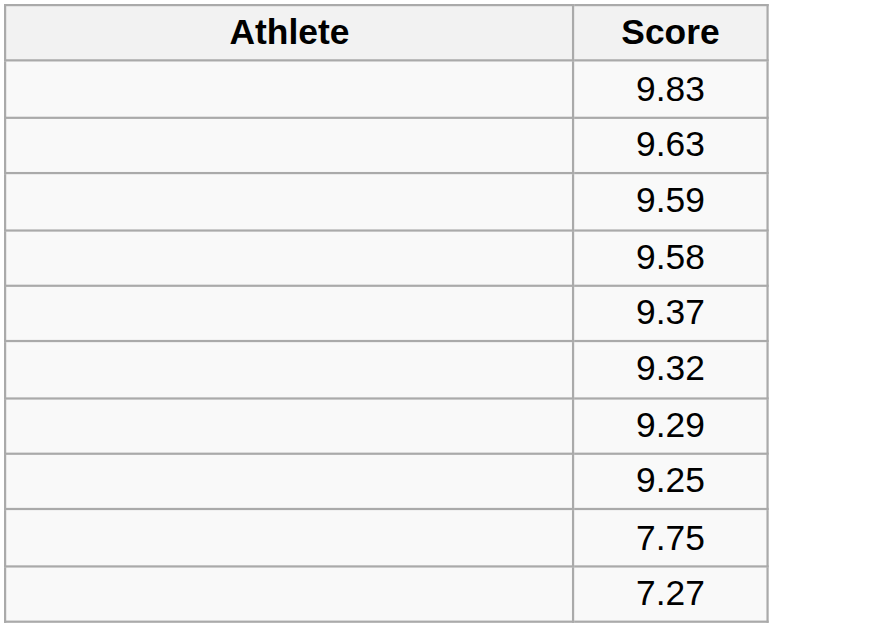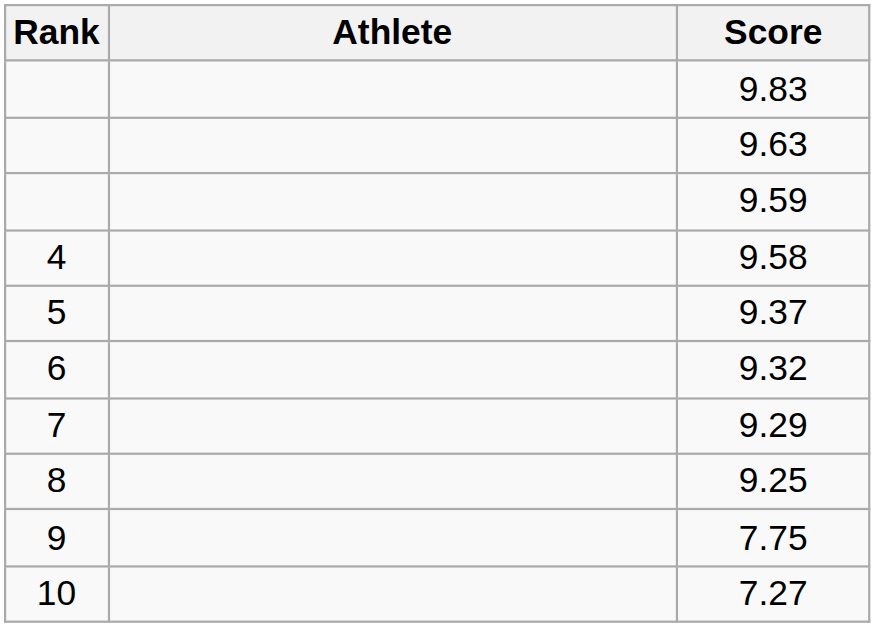 <table class="wikitable" style="text-align:center">
 <tr>
+<th width="20">Rank</th>
 <th width="250">Athlete</th>
 <th width="80">Score</th>
 </tr>
 <tr>
+<td></td>
 <td align="left"></td>
 <td>9.83</td>
 </tr>
 <tr>
+<td></td>
 <td align="left"></td>
 <td>9.63</td>
 </tr>
 <tr>
+<td></td>
 <td align="left"></td>
 <td>9.59</td>
 </tr>
 <tr>
+<td>4</td>
 <td align="left"></td>
 <td>9.58</td>
 </tr>
 <tr>
+<td>5</td>
 <td align="left"></td>
 <td>9.37</td>
 </tr>
 <tr>
+<td>6</td>
 <td align="left"></td>
 <td>9.32</td>
 </tr>
 <tr>
+<td>7</td>
 <td align="left"></td>
 <td>9.29</td>
 </tr>
 <tr>
+<td>8</td>
 <td align="left"></td>
 <td>9.25</td>
 </tr>
 <tr>
+<td>9</td>
 <td align="left"></td>
 <td>7.75</td>
 </tr>
 <tr>
+<td>10</td>
 <td align="left"></td>
 <td>7.27</td>
 </tr>
 </table>
